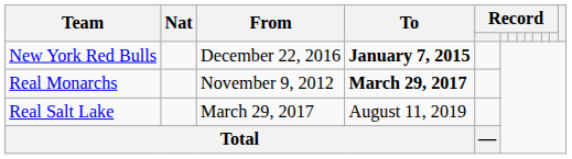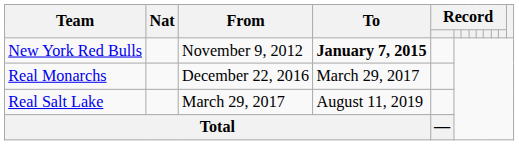 <table class="wikitable" style="text-align: center">
 <tr>
 <th rowspan="2">Team</th>
 <th rowspan="2">Nat</th>
 <th rowspan="2">From</th>
 <th rowspan="2">To</th>
 <th colspan="8">Record</th>
 <th rowspan=2></th>
 </tr>
 <tr>
 <th></th>
 <th></th>
 <th></th>
 <th></th>
 <th></th>
 <th></th>
 <th></th>
 <th></th>
 </tr>
 <tr>
 <td align=left><a href='#'>New York Red Bulls</a></td>
 <td></td>
-<td align=left>December 22, 2016</td>
+<td align=left>November 9, 2012</td>
 <td align=left><strong>January 7, 2015<br></strong></td>
 <td></td>
 </tr>
 <tr>
 <td align=left><a href='#'>Real Monarchs</a></td>
 <td></td>
-<td align=left>November 9, 2012</td>
-<td align=left><strong>March 29, 2017<br></strong></td>
+<td align=left>December 22, 2016</td>
+<td align=left>March 29, 2017<br></td>
 <td></td>
 </tr>
 <tr>
 <td align=left><a href='#'>Real Salt Lake</a></td>
 <td></td>
 <td align=left>March 29, 2017</td>
 <td align=left>August 11, 2019<br></td>
 <td></td>
 </tr>
 <tr>
 <th colspan="4">Total<br></th>
 <th>—</th>
 </tr>
 </table>
